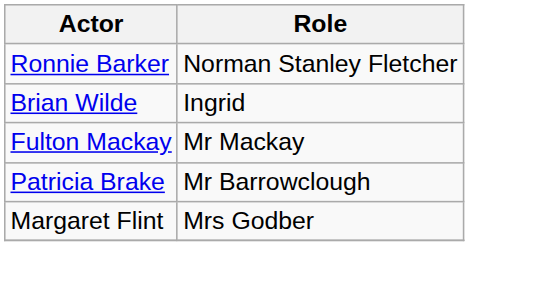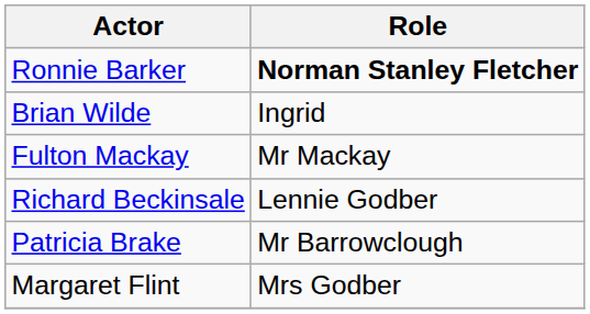 <table class="wikitable">
 <tr>
 <th>Actor</th>
 <th>Role</th>
 </tr>
 <tr>
 <td><a href='#'>Ronnie Barker</a></td>
-<td>Norman Stanley Fletcher</td>
+<td><strong>Norman Stanley Fletcher</strong></td>
 </tr>
 <tr>
 <td><a href='#'>Brian Wilde</a></td>
 <td>Ingrid</td>
 </tr>
 <tr>
 <td><a href='#'>Fulton Mackay</a></td>
 <td>Mr Mackay</td>
+</tr>
+<tr>
+<td><a href='#'>Richard Beckinsale</a></td>
+<td>Lennie Godber</td>
 </tr>
 <tr>
 <td><a href='#'>Patricia Brake</a></td>
 <td>Mr Barrowclough</td>
 </tr>
 <tr>
 <td>Margaret Flint</td>
 <td>Mrs Godber</td>
 </tr>
 <tr>
 </tr>
 </table>
